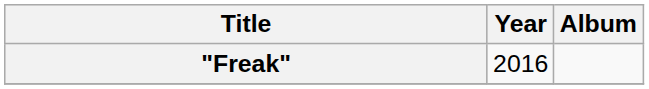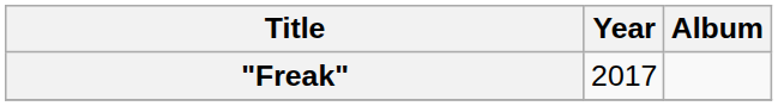 <table class="wikitable plainrowheaders" style="text-align:center;">
 <tr>
 <th scope="col" style="width:19em;">Title</th>
 <th scope="col">Year</th>
 <th scope="col">Album</th>
 </tr>
 <tr>
 <th scope="row">"Freak"<br></th>
-<td>2016</td>
+<td>2017</td>
 <td></td>
 </tr>
 <tr>
 </tr>
 </table>
